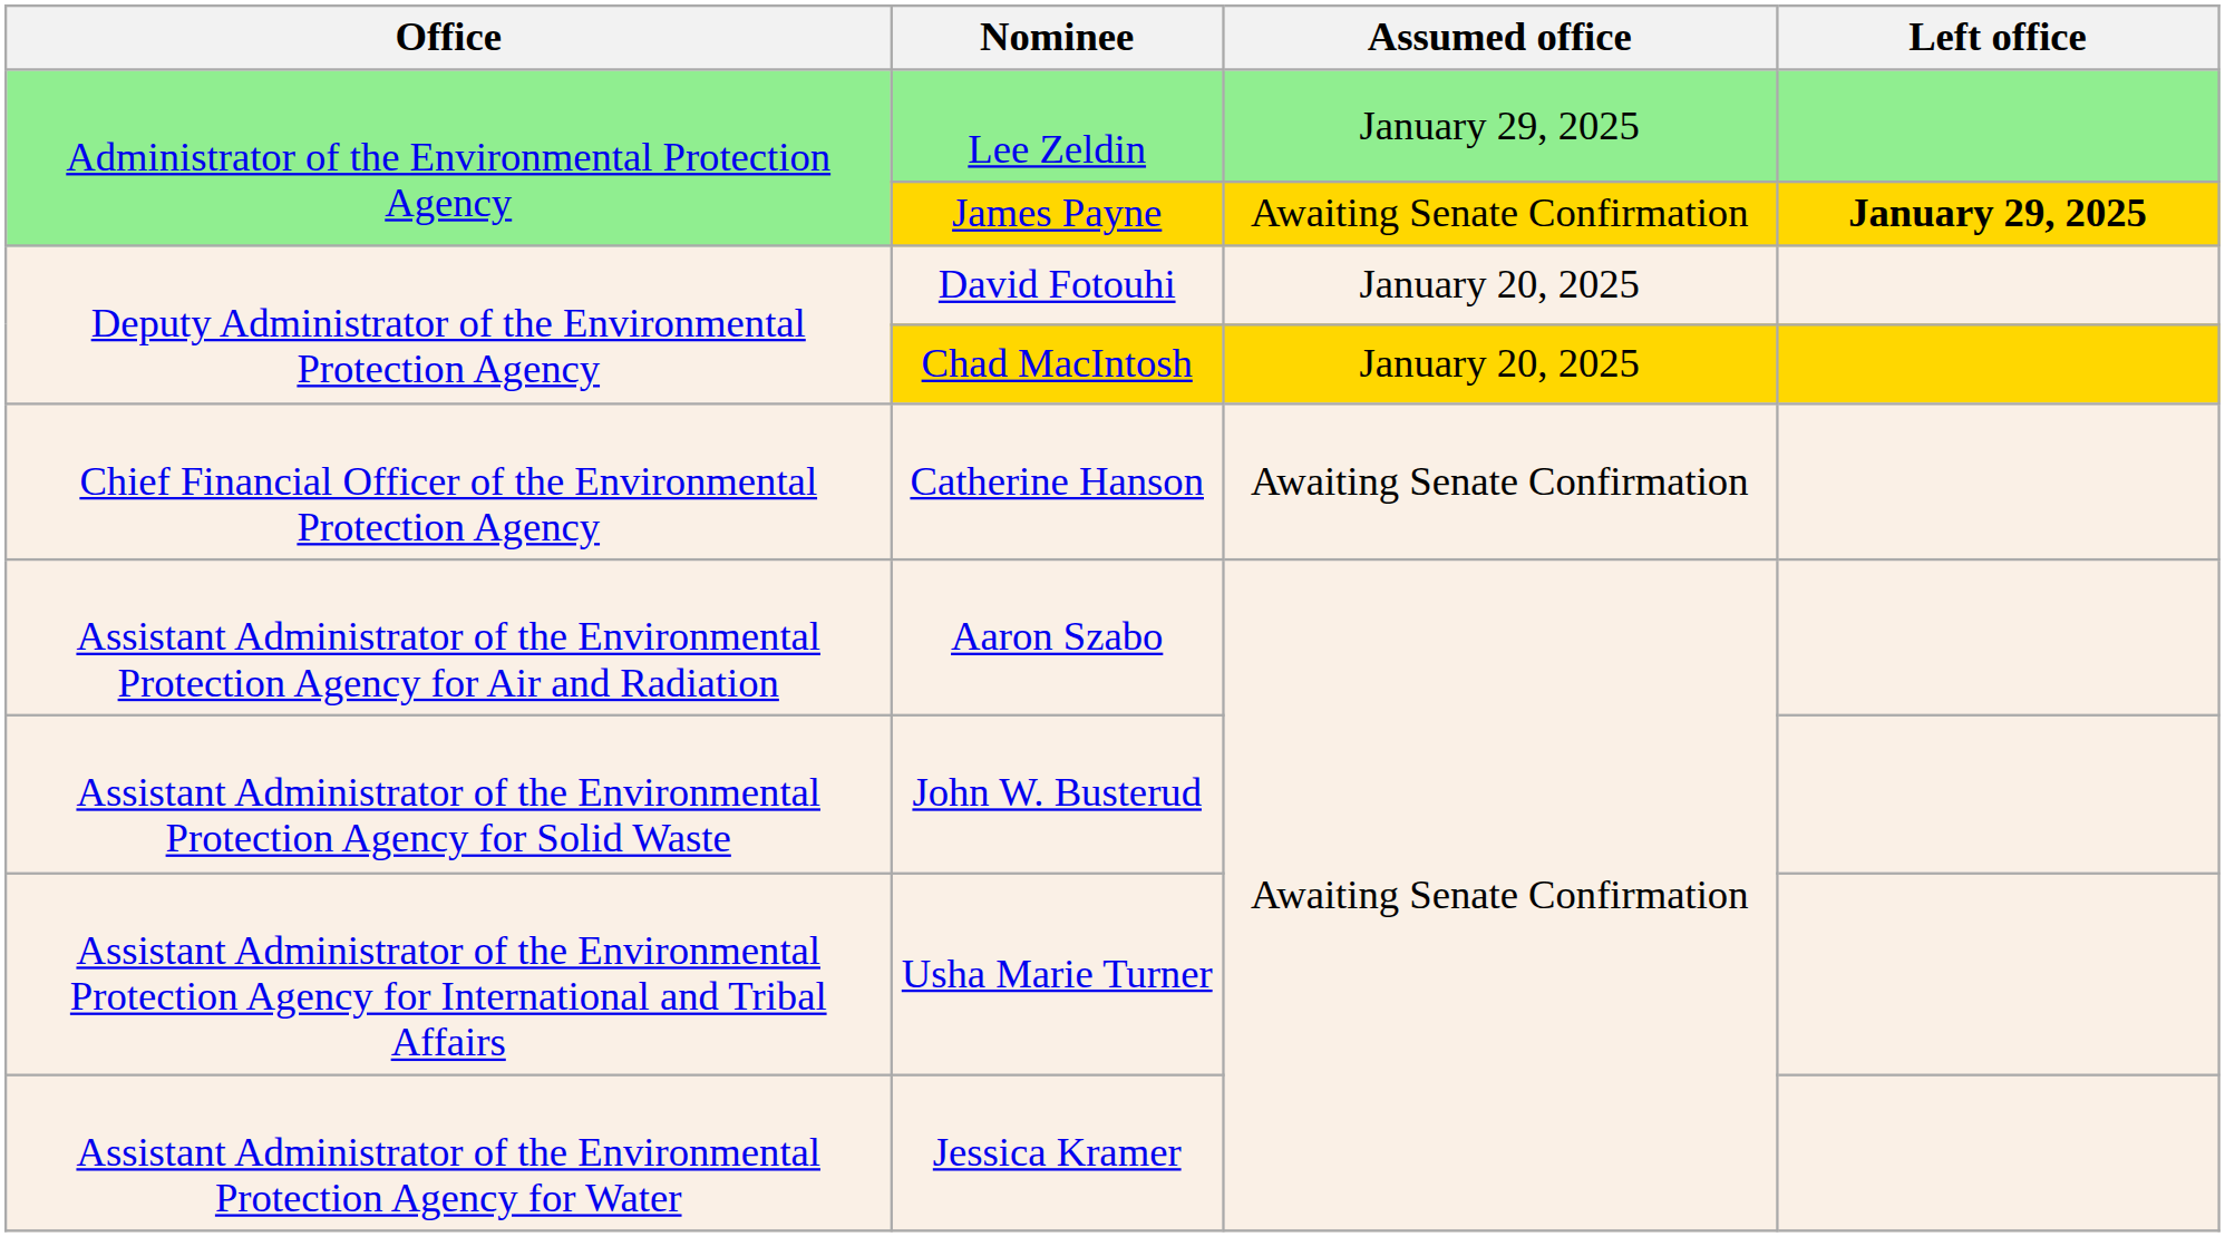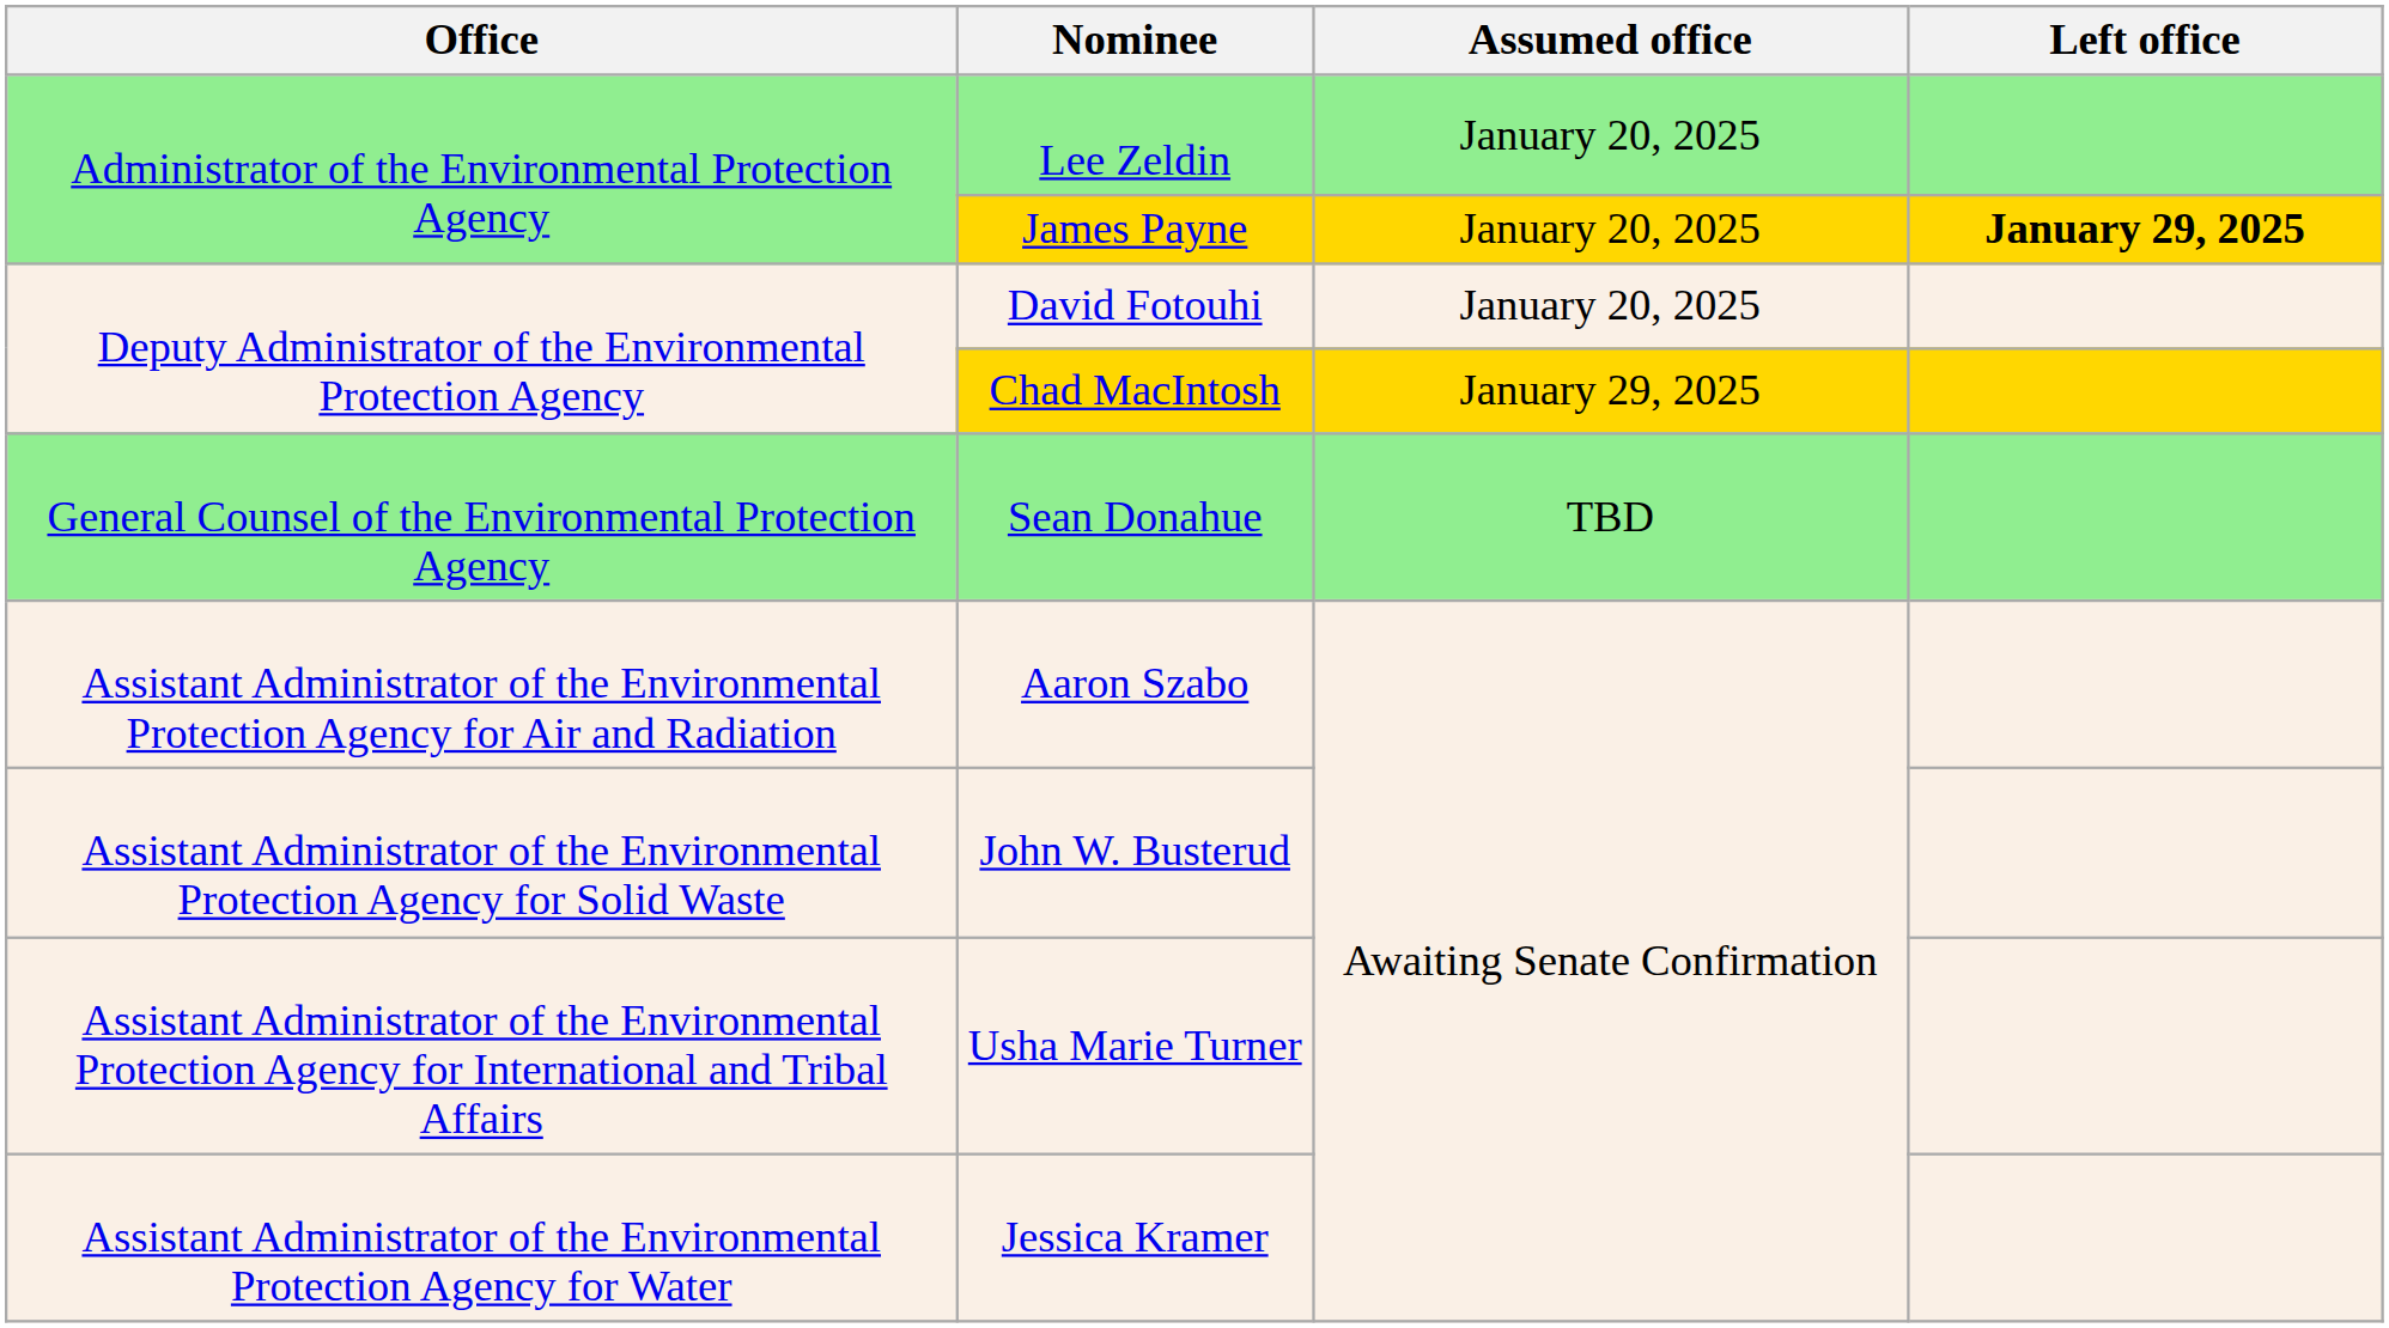 <table class="wikitable sortable" style="text-align:center">
 <tr>
 <th style="width:40%;">Office</th>
 <th style="width:15%;">Nominee</th>
 <th style="width:25%;" data-sort- type="date">Assumed office</th>
 <th style="width:20%;" data-sort- type="date">Left office</th>
 </tr>
 <tr style="background:lightgreen">
 <td rowspan="2"><br><a href='#'>Administrator of the Environmental Protection Agency</a></td>
 <td><br><a href='#'>Lee Zeldin</a></td>
-<td>January 29, 2025<br></td>
+<td>January 20, 2025</td>
 <td></td>
 </tr>
 <tr style="background:gold">
 <td><a href='#'>James Payne</a></td>
-<td>Awaiting Senate Confirmation</td>
+<td>January 20, 2025</td>
 <td><strong>January 29, 2025</strong></td>
 </tr>
 <tr style="background:linen">
 <td rowspan="2"><br><a href='#'>Deputy Administrator of the Environmental Protection Agency</a></td>
 <td><a href='#'>David Fotouhi</a></td>
 <td>January 20, 2025</td>
 <td></td>
 </tr>
 <tr style="background:gold">
 <td><a href='#'>Chad MacIntosh</a></td>
-<td>January 20, 2025</td>
+<td>January 29, 2025<br></td>
 <td></td>
 </tr>
-<tr style="background:linen">
-<td><br><a href='#'>Chief Financial Officer of the Environmental Protection Agency</a></td>
-<td><a href='#'>Catherine Hanson</a></td>
-<td>Awaiting Senate Confirmation</td>
+<tr style="background:lightgreen">
+<td><br><a href='#'>General Counsel of the Environmental Protection Agency</a></td>
+<td><a href='#'>Sean Donahue</a></td>
+<td>TBD<br></td>
 <td></td>
 </tr>
 <tr style="background:linen">
 <td><br><a href='#'>Assistant Administrator of the Environmental Protection Agency for Air and Radiation</a></td>
 <td><a href='#'>Aaron Szabo</a></td>
 <td rowspan="4">Awaiting Senate Confirmation</td>
 <td></td>
 </tr>
 <tr style="background:linen">
 <td><br><a href='#'>Assistant Administrator of the Environmental Protection Agency for Solid Waste</a></td>
 <td><a href='#'>John W. Busterud</a></td>
 <td></td>
 </tr>
 <tr style="background:linen">
 <td><br><a href='#'>Assistant Administrator of the Environmental Protection Agency for International and Tribal Affairs</a></td>
 <td><a href='#'>Usha Marie Turner</a></td>
 <td></td>
 </tr>
 <tr style="background:linen">
 <td><br><a href='#'>Assistant Administrator of the Environmental Protection Agency for Water</a></td>
 <td><a href='#'>Jessica Kramer</a></td>
 <td></td>
 </tr>
 </table>
